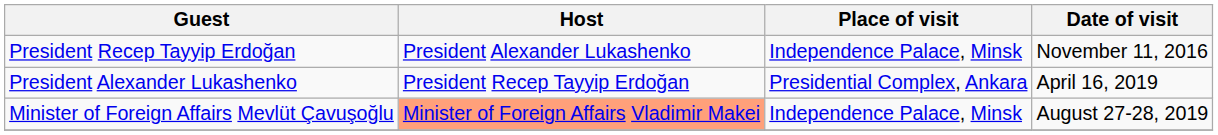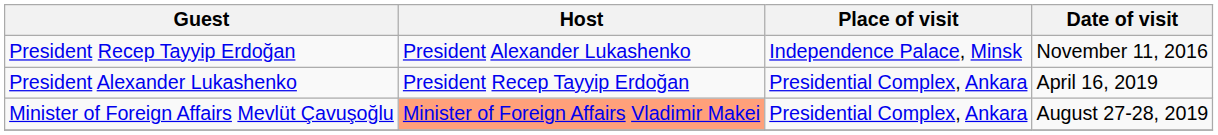 <table class="wikitable" border="1">
 <tr>
 <th>Guest</th>
 <th>Host</th>
 <th>Place of visit</th>
 <th>Date of visit</th>
 </tr>
 <tr>
 <td> <a href='#'>President</a> <a href='#'>Recep Tayyip Erdoğan</a></td>
 <td> <a href='#'>President</a> <a href='#'>Alexander Lukashenko</a></td>
 <td><a href='#'>Independence Palace</a>, <a href='#'>Minsk</a></td>
 <td>November 11, 2016</td>
 </tr>
 <tr>
 <td> <a href='#'>President</a> <a href='#'>Alexander Lukashenko</a></td>
 <td> <a href='#'>President</a> <a href='#'>Recep Tayyip Erdoğan</a></td>
 <td><a href='#'>Presidential Complex</a>, <a href='#'>Ankara</a></td>
 <td>April 16, 2019</td>
 </tr>
 <tr>
 <td> <a href='#'>Minister of Foreign Affairs</a> <a href='#'>Mevlüt Çavuşoğlu</a></td>
 <td style="background: lightsalmon;"> <a href='#'>Minister of Foreign Affairs</a> <a href='#'>Vladimir Makei</a></td>
-<td><a href='#'>Independence Palace</a>, <a href='#'>Minsk</a></td>
+<td><a href='#'>Presidential Complex</a>, <a href='#'>Ankara</a></td>
 <td>August 27-28, 2019</td>
 </tr>
 <tr>
 </tr>
 </table>
